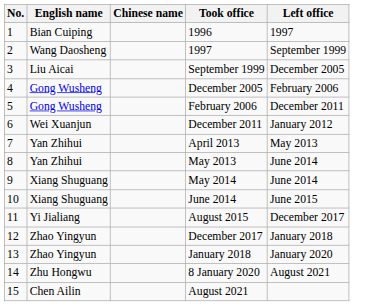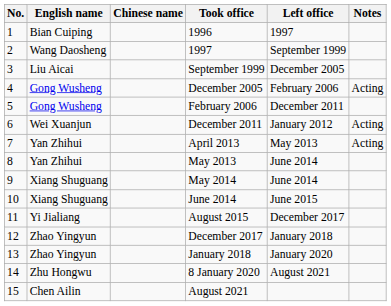 <table class="wikitable">
 <tr>
 <th>No.</th>
 <th>English name</th>
 <th>Chinese name</th>
 <th>Took office</th>
 <th>Left office</th>
+<th>Notes</th>
 </tr>
 <tr>
 <td>1</td>
 <td>Bian Cuiping</td>
 <td></td>
 <td>1996</td>
 <td>1997</td>
+<td></td>
 </tr>
 <tr>
 <td>2</td>
 <td>Wang Daosheng</td>
 <td></td>
 <td>1997</td>
 <td>September 1999</td>
+<td></td>
 </tr>
 <tr>
 <td>3</td>
 <td>Liu Aicai</td>
 <td></td>
 <td>September 1999</td>
 <td>December 2005</td>
+<td></td>
 </tr>
 <tr>
 <td>4</td>
 <td><a href='#'>Gong Wusheng</a></td>
 <td></td>
 <td>December 2005</td>
 <td>February 2006</td>
+<td>Acting</td>
 </tr>
 <tr>
 <td>5</td>
 <td><a href='#'>Gong Wusheng</a></td>
 <td></td>
 <td>February 2006</td>
 <td>December 2011</td>
+<td></td>
 </tr>
 <tr>
 <td>6</td>
 <td>Wei Xuanjun</td>
 <td></td>
 <td>December 2011</td>
 <td>January 2012</td>
+<td>Acting</td>
 </tr>
 <tr>
 <td>7</td>
 <td>Yan Zhihui</td>
 <td></td>
 <td>April 2013</td>
 <td>May 2013</td>
+<td>Acting</td>
 </tr>
 <tr>
 <td>8</td>
 <td>Yan Zhihui</td>
 <td></td>
 <td>May 2013</td>
 <td>June 2014</td>
+<td></td>
 </tr>
 <tr>
 <td>9</td>
 <td>Xiang Shuguang</td>
 <td></td>
 <td>May 2014</td>
 <td>June 2014</td>
+<td></td>
 </tr>
 <tr>
 <td>10</td>
 <td>Xiang Shuguang</td>
 <td></td>
 <td>June 2014</td>
 <td>June 2015</td>
+<td></td>
 </tr>
 <tr>
 <td>11</td>
 <td>Yi Jialiang</td>
 <td></td>
 <td>August 2015</td>
 <td>December 2017</td>
+<td></td>
 </tr>
 <tr>
 <td>12</td>
 <td>Zhao Yingyun</td>
 <td></td>
 <td>December 2017</td>
 <td>January 2018</td>
+<td></td>
 </tr>
 <tr>
 <td>13</td>
 <td>Zhao Yingyun</td>
 <td></td>
 <td>January 2018</td>
 <td>January 2020</td>
+<td></td>
 </tr>
 <tr>
 <td>14</td>
 <td>Zhu Hongwu</td>
 <td></td>
 <td>8 January 2020</td>
 <td>August 2021</td>
+<td></td>
 </tr>
 <tr>
 <td>15</td>
 <td>Chen Ailin</td>
 <td></td>
 <td>August 2021</td>
 <td></td>
+<td></td>
 </tr>
 </table>
